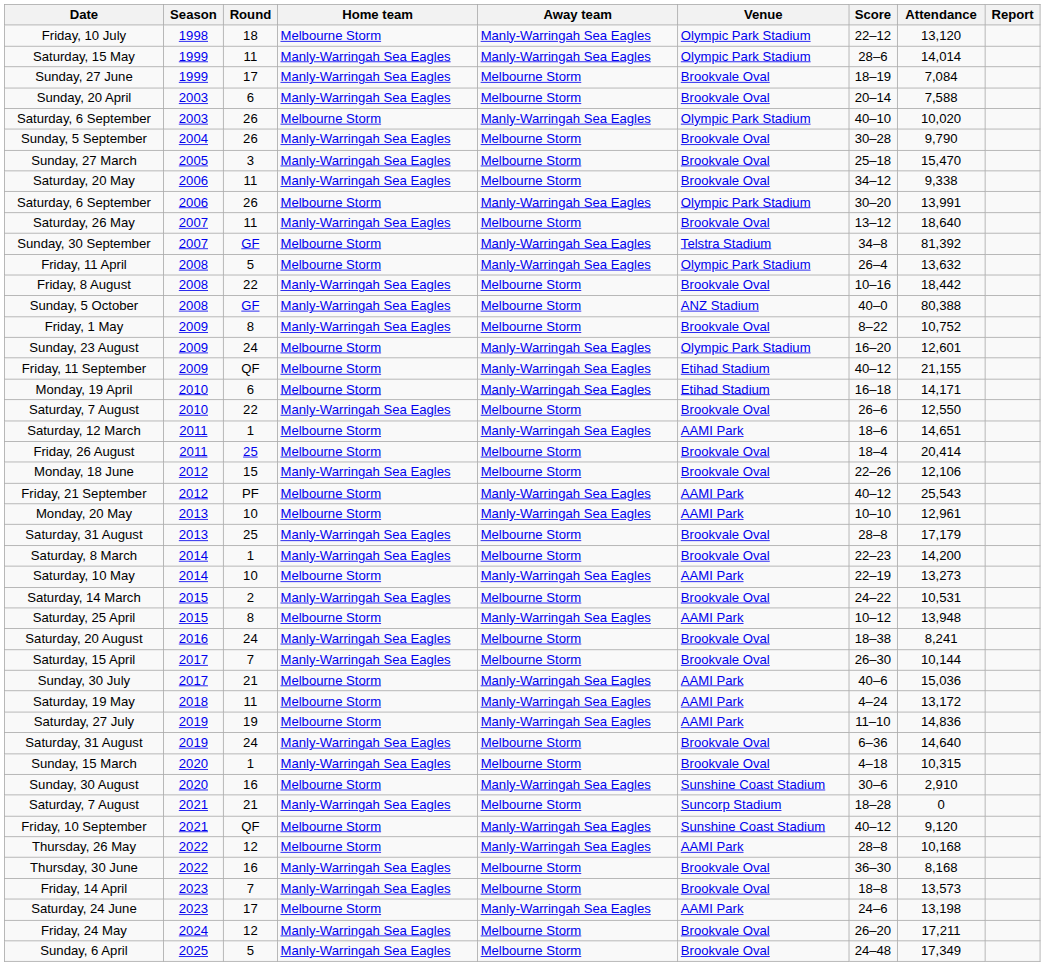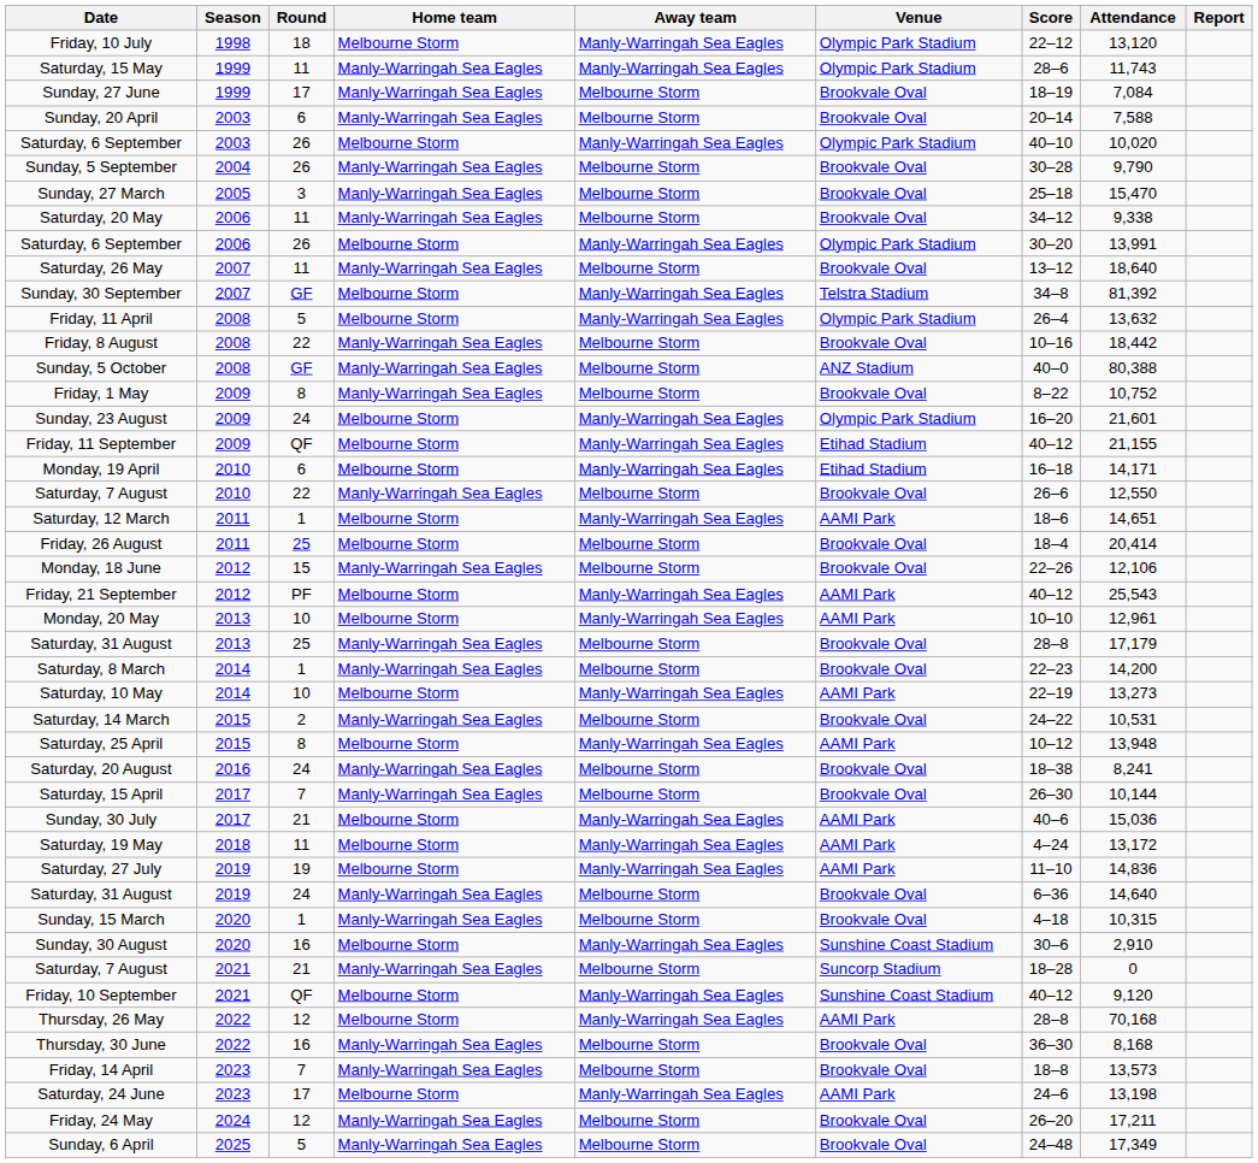 <table class="wikitable" style="text-align:center;" width="100%">
 <tr>
 <th>Date</th>
 <th>Season</th>
 <th>Round</th>
 <th>Home team</th>
 <th>Away team</th>
 <th>Venue</th>
 <th>Score</th>
 <th>Attendance</th>
 <th>Report</th>
 </tr>
 <tr>
 <td>Friday, 10 July</td>
 <td><a href='#'>1998</a></td>
 <td>18</td>
 <td style="text-align:left;"> <a href='#'>Melbourne Storm</a></td>
 <td style="text-align:left;"> <a href='#'>Manly-Warringah Sea Eagles</a></td>
 <td style="text-align:left;"><a href='#'>Olympic Park Stadium</a></td>
 <td>22–12</td>
 <td>13,120</td>
 <td></td>
 </tr>
 <tr>
 <td>Saturday, 15 May</td>
 <td><a href='#'>1999</a></td>
 <td>11</td>
 <td style="text-align:left;"> <a href='#'>Manly-Warringah Sea Eagles</a></td>
 <td style="text-align:left;"> <a href='#'>Manly-Warringah Sea Eagles</a></td>
 <td style="text-align:left;"><a href='#'>Olympic Park Stadium</a></td>
 <td>28–6</td>
-<td>14,014</td>
+<td>11,743</td>
 <td></td>
 </tr>
 <tr>
 <td>Sunday, 27 June</td>
 <td><a href='#'>1999</a></td>
 <td>17</td>
 <td style="text-align:left;"> <a href='#'>Manly-Warringah Sea Eagles</a></td>
 <td style="text-align:left;"> <a href='#'>Melbourne Storm</a></td>
 <td style="text-align:left;"><a href='#'>Brookvale Oval</a></td>
 <td>18–19</td>
 <td>7,084</td>
 <td></td>
 </tr>
 <tr>
 <td>Sunday, 20 April</td>
 <td><a href='#'>2003</a></td>
 <td>6</td>
 <td style="text-align:left;"> <a href='#'>Manly-Warringah Sea Eagles</a></td>
 <td style="text-align:left;"> <a href='#'>Melbourne Storm</a></td>
 <td style="text-align:left;"><a href='#'>Brookvale Oval</a></td>
 <td>20–14</td>
 <td>7,588</td>
 <td></td>
 </tr>
 <tr>
 <td>Saturday, 6 September</td>
 <td><a href='#'>2003</a></td>
 <td>26</td>
 <td style="text-align:left;"> <a href='#'>Melbourne Storm</a></td>
 <td style="text-align:left;"> <a href='#'>Manly-Warringah Sea Eagles</a></td>
 <td style="text-align:left;"><a href='#'>Olympic Park Stadium</a></td>
 <td>40–10</td>
 <td>10,020</td>
 <td></td>
 </tr>
 <tr>
 <td>Sunday, 5 September</td>
 <td><a href='#'>2004</a></td>
 <td>26</td>
 <td style="text-align:left;"> <a href='#'>Manly-Warringah Sea Eagles</a></td>
 <td style="text-align:left;"> <a href='#'>Melbourne Storm</a></td>
 <td style="text-align:left;"><a href='#'>Brookvale Oval</a></td>
 <td>30–28</td>
 <td>9,790</td>
 <td></td>
 </tr>
 <tr>
 <td>Sunday, 27 March</td>
 <td><a href='#'>2005</a></td>
 <td>3</td>
 <td style="text-align:left;"> <a href='#'>Manly-Warringah Sea Eagles</a></td>
 <td style="text-align:left;"> <a href='#'>Melbourne Storm</a></td>
 <td style="text-align:left;"><a href='#'>Brookvale Oval</a></td>
 <td>25–18</td>
 <td>15,470</td>
 <td></td>
 </tr>
 <tr>
 <td>Saturday, 20 May</td>
 <td><a href='#'>2006</a></td>
 <td>11</td>
 <td style="text-align:left;"> <a href='#'>Manly-Warringah Sea Eagles</a></td>
 <td style="text-align:left;"> <a href='#'>Melbourne Storm</a></td>
 <td style="text-align:left;"><a href='#'>Brookvale Oval</a></td>
 <td>34–12</td>
 <td>9,338</td>
 <td></td>
 </tr>
 <tr>
 <td>Saturday, 6 September</td>
 <td><a href='#'>2006</a></td>
 <td>26</td>
 <td style="text-align:left;"> <a href='#'>Melbourne Storm</a></td>
 <td style="text-align:left;"> <a href='#'>Manly-Warringah Sea Eagles</a></td>
 <td style="text-align:left;"><a href='#'>Olympic Park Stadium</a></td>
 <td>30–20</td>
 <td>13,991</td>
 <td></td>
 </tr>
 <tr>
 <td>Saturday, 26 May</td>
 <td><a href='#'>2007</a></td>
 <td>11</td>
 <td style="text-align:left;"> <a href='#'>Manly-Warringah Sea Eagles</a></td>
 <td style="text-align:left;"> <a href='#'>Melbourne Storm</a></td>
 <td style="text-align:left;"><a href='#'>Brookvale Oval</a></td>
 <td>13–12</td>
 <td>18,640</td>
 <td></td>
 </tr>
 <tr>
 <td>Sunday, 30 September</td>
 <td><a href='#'>2007</a></td>
 <td><a href='#'>GF</a></td>
 <td style="text-align:left;"> <a href='#'>Melbourne Storm</a></td>
 <td style="text-align:left;"> <a href='#'>Manly-Warringah Sea Eagles</a></td>
 <td style="text-align:left;"><a href='#'>Telstra Stadium</a></td>
 <td>34–8</td>
 <td>81,392</td>
 <td></td>
 </tr>
 <tr>
 <td>Friday, 11 April</td>
 <td><a href='#'>2008</a></td>
 <td>5</td>
 <td style="text-align:left;"> <a href='#'>Melbourne Storm</a></td>
 <td style="text-align:left;"> <a href='#'>Manly-Warringah Sea Eagles</a></td>
 <td style="text-align:left;"><a href='#'>Olympic Park Stadium</a></td>
 <td>26–4</td>
 <td>13,632</td>
 <td></td>
 </tr>
 <tr>
 <td>Friday, 8 August</td>
 <td><a href='#'>2008</a></td>
 <td>22</td>
 <td style="text-align:left;"> <a href='#'>Manly-Warringah Sea Eagles</a></td>
 <td style="text-align:left;"> <a href='#'>Melbourne Storm</a></td>
 <td style="text-align:left;"><a href='#'>Brookvale Oval</a></td>
 <td>10–16</td>
 <td>18,442</td>
 <td></td>
 </tr>
 <tr>
 <td>Sunday, 5 October</td>
 <td><a href='#'>2008</a></td>
 <td><a href='#'>GF</a></td>
 <td style="text-align:left;"> <a href='#'>Manly-Warringah Sea Eagles</a></td>
 <td style="text-align:left;"> <a href='#'>Melbourne Storm</a></td>
 <td style="text-align:left;"><a href='#'>ANZ Stadium</a></td>
 <td>40–0</td>
 <td>80,388</td>
 <td></td>
 </tr>
 <tr>
 <td>Friday, 1 May</td>
 <td><a href='#'>2009</a></td>
 <td>8</td>
 <td style="text-align:left;"> <a href='#'>Manly-Warringah Sea Eagles</a></td>
 <td style="text-align:left;"> <a href='#'>Melbourne Storm</a></td>
 <td style="text-align:left;"><a href='#'>Brookvale Oval</a></td>
 <td>8–22</td>
 <td>10,752</td>
 <td></td>
 </tr>
 <tr>
 <td>Sunday, 23 August</td>
 <td><a href='#'>2009</a></td>
 <td>24</td>
 <td style="text-align:left;"> <a href='#'>Melbourne Storm</a></td>
 <td style="text-align:left;"> <a href='#'>Manly-Warringah Sea Eagles</a></td>
 <td style="text-align:left;"><a href='#'>Olympic Park Stadium</a></td>
 <td>16–20</td>
-<td>12,601</td>
+<td>21,601</td>
 <td></td>
 </tr>
 <tr>
 <td>Friday, 11 September</td>
 <td><a href='#'>2009</a></td>
 <td>QF</td>
 <td style="text-align:left;"> <a href='#'>Melbourne Storm</a></td>
 <td style="text-align:left;"> <a href='#'>Manly-Warringah Sea Eagles</a></td>
 <td style="text-align:left;"><a href='#'>Etihad Stadium</a></td>
 <td>40–12</td>
 <td>21,155</td>
 <td></td>
 </tr>
 <tr>
 <td>Monday, 19 April</td>
 <td><a href='#'>2010</a></td>
 <td>6</td>
 <td style="text-align:left;"> <a href='#'>Melbourne Storm</a></td>
 <td style="text-align:left;"> <a href='#'>Manly-Warringah Sea Eagles</a></td>
 <td style="text-align:left;"><a href='#'>Etihad Stadium</a></td>
 <td>16–18</td>
 <td>14,171</td>
 <td></td>
 </tr>
 <tr>
 <td>Saturday, 7 August</td>
 <td><a href='#'>2010</a></td>
 <td>22</td>
 <td style="text-align:left;"> <a href='#'>Manly-Warringah Sea Eagles</a></td>
 <td style="text-align:left;"> <a href='#'>Melbourne Storm</a></td>
 <td style="text-align:left;"><a href='#'>Brookvale Oval</a></td>
 <td>26–6</td>
 <td>12,550</td>
 <td></td>
 </tr>
 <tr>
 <td>Saturday, 12 March</td>
 <td><a href='#'>2011</a></td>
 <td>1</td>
 <td style="text-align:left;"> <a href='#'>Melbourne Storm</a></td>
 <td style="text-align:left;"> <a href='#'>Manly-Warringah Sea Eagles</a></td>
 <td style="text-align:left;"><a href='#'>AAMI Park</a></td>
 <td>18–6</td>
 <td>14,651</td>
 <td></td>
 </tr>
 <tr>
 <td>Friday, 26 August</td>
 <td><a href='#'>2011</a></td>
 <td><a href='#'>25</a></td>
 <td style="text-align:left;"> <a href='#'>Melbourne Storm</a></td>
 <td style="text-align:left;"> <a href='#'>Melbourne Storm</a></td>
 <td style="text-align:left;"><a href='#'>Brookvale Oval</a></td>
 <td>18–4</td>
 <td>20,414</td>
 <td></td>
 </tr>
 <tr>
 <td>Monday, 18 June</td>
 <td><a href='#'>2012</a></td>
 <td>15</td>
 <td style="text-align:left;"> <a href='#'>Manly-Warringah Sea Eagles</a></td>
 <td style="text-align:left;"> <a href='#'>Melbourne Storm</a></td>
 <td style="text-align:left;"><a href='#'>Brookvale Oval</a></td>
 <td>22–26</td>
 <td>12,106</td>
 <td></td>
 </tr>
 <tr>
 <td>Friday, 21 September</td>
 <td><a href='#'>2012</a></td>
 <td>PF</td>
 <td style="text-align:left;"> <a href='#'>Melbourne Storm</a></td>
 <td style="text-align:left;"> <a href='#'>Manly-Warringah Sea Eagles</a></td>
 <td style="text-align:left;"><a href='#'>AAMI Park</a></td>
 <td>40–12</td>
 <td>25,543</td>
 <td></td>
 </tr>
 <tr>
 <td>Monday, 20 May</td>
 <td><a href='#'>2013</a></td>
 <td>10</td>
 <td style="text-align:left;"> <a href='#'>Melbourne Storm</a></td>
 <td style="text-align:left;"> <a href='#'>Manly-Warringah Sea Eagles</a></td>
 <td style="text-align:left;"><a href='#'>AAMI Park</a></td>
 <td>10–10</td>
 <td>12,961</td>
 <td></td>
 </tr>
 <tr>
 <td>Saturday, 31 August</td>
 <td><a href='#'>2013</a></td>
 <td>25</td>
 <td style="text-align:left;"> <a href='#'>Manly-Warringah Sea Eagles</a></td>
 <td style="text-align:left;"> <a href='#'>Melbourne Storm</a></td>
 <td style="text-align:left;"><a href='#'>Brookvale Oval</a></td>
 <td>28–8</td>
 <td>17,179</td>
 <td></td>
 </tr>
 <tr>
 <td>Saturday, 8 March</td>
 <td><a href='#'>2014</a></td>
 <td>1</td>
 <td style="text-align:left;"> <a href='#'>Manly-Warringah Sea Eagles</a></td>
 <td style="text-align:left;"> <a href='#'>Melbourne Storm</a></td>
 <td style="text-align:left;"><a href='#'>Brookvale Oval</a></td>
 <td>22–23</td>
 <td>14,200</td>
 <td></td>
 </tr>
 <tr>
 <td>Saturday, 10 May</td>
 <td><a href='#'>2014</a></td>
 <td>10</td>
 <td style="text-align:left;"> <a href='#'>Melbourne Storm</a></td>
 <td style="text-align:left;"> <a href='#'>Manly-Warringah Sea Eagles</a></td>
 <td style="text-align:left;"><a href='#'>AAMI Park</a></td>
 <td>22–19</td>
 <td>13,273</td>
 <td></td>
 </tr>
 <tr>
 <td>Saturday, 14 March</td>
 <td><a href='#'>2015</a></td>
 <td>2</td>
 <td style="text-align:left;"> <a href='#'>Manly-Warringah Sea Eagles</a></td>
 <td style="text-align:left;"> <a href='#'>Melbourne Storm</a></td>
 <td style="text-align:left;"><a href='#'>Brookvale Oval</a></td>
 <td>24–22</td>
 <td>10,531</td>
 <td></td>
 </tr>
 <tr>
 <td>Saturday, 25 April</td>
 <td><a href='#'>2015</a></td>
 <td>8</td>
 <td style="text-align:left;"> <a href='#'>Melbourne Storm</a></td>
 <td style="text-align:left;"> <a href='#'>Manly-Warringah Sea Eagles</a></td>
 <td style="text-align:left;"><a href='#'>AAMI Park</a></td>
 <td>10–12</td>
 <td>13,948</td>
 <td></td>
 </tr>
 <tr>
 <td>Saturday, 20 August</td>
 <td><a href='#'>2016</a></td>
 <td>24</td>
 <td style="text-align:left;"> <a href='#'>Manly-Warringah Sea Eagles</a></td>
 <td style="text-align:left;"> <a href='#'>Melbourne Storm</a></td>
 <td style="text-align:left;"><a href='#'>Brookvale Oval</a></td>
 <td>18–38</td>
 <td>8,241</td>
 <td></td>
 </tr>
 <tr>
 <td>Saturday, 15 April</td>
 <td><a href='#'>2017</a></td>
 <td>7</td>
 <td style="text-align:left;"> <a href='#'>Manly-Warringah Sea Eagles</a></td>
 <td style="text-align:left;"> <a href='#'>Melbourne Storm</a></td>
 <td style="text-align:left;"><a href='#'>Brookvale Oval</a></td>
 <td>26–30</td>
 <td>10,144</td>
 <td></td>
 </tr>
 <tr>
 <td>Sunday, 30 July</td>
 <td><a href='#'>2017</a></td>
 <td>21</td>
 <td style="text-align:left;"> <a href='#'>Melbourne Storm</a></td>
 <td style="text-align:left;"> <a href='#'>Manly-Warringah Sea Eagles</a></td>
 <td style="text-align:left;"><a href='#'>AAMI Park</a></td>
 <td>40–6</td>
 <td>15,036</td>
 <td></td>
 </tr>
 <tr>
 <td>Saturday, 19 May</td>
 <td><a href='#'>2018</a></td>
 <td>11</td>
 <td style="text-align:left;"> <a href='#'>Melbourne Storm</a></td>
 <td style="text-align:left;"> <a href='#'>Manly-Warringah Sea Eagles</a></td>
 <td style="text-align:left;"><a href='#'>AAMI Park</a></td>
 <td>4–24</td>
 <td>13,172</td>
 <td></td>
 </tr>
 <tr>
 <td>Saturday, 27 July</td>
 <td><a href='#'>2019</a></td>
 <td>19</td>
 <td style="text-align:left;"> <a href='#'>Melbourne Storm</a></td>
 <td style="text-align:left;"> <a href='#'>Manly-Warringah Sea Eagles</a></td>
 <td style="text-align:left;"><a href='#'>AAMI Park</a></td>
 <td>11–10</td>
 <td>14,836</td>
 <td></td>
 </tr>
 <tr>
 <td>Saturday, 31 August</td>
 <td><a href='#'>2019</a></td>
 <td>24</td>
 <td style="text-align:left;"> <a href='#'>Manly-Warringah Sea Eagles</a></td>
 <td style="text-align:left;"> <a href='#'>Melbourne Storm</a></td>
 <td style="text-align:left;"><a href='#'>Brookvale Oval</a></td>
 <td>6–36</td>
 <td>14,640</td>
 <td></td>
 </tr>
 <tr>
 <td>Sunday, 15 March</td>
 <td><a href='#'>2020</a></td>
 <td>1</td>
 <td style="text-align:left;"> <a href='#'>Manly-Warringah Sea Eagles</a></td>
 <td style="text-align:left;"> <a href='#'>Melbourne Storm</a></td>
 <td style="text-align:left;"><a href='#'>Brookvale Oval</a></td>
 <td>4–18</td>
 <td>10,315</td>
 <td></td>
 </tr>
 <tr>
 <td>Sunday, 30 August</td>
 <td><a href='#'>2020</a></td>
 <td>16</td>
 <td style="text-align:left;"> <a href='#'>Melbourne Storm</a></td>
 <td style="text-align:left;"> <a href='#'>Manly-Warringah Sea Eagles</a></td>
 <td style="text-align:left;"><a href='#'>Sunshine Coast Stadium</a></td>
 <td>30–6</td>
 <td>2,910</td>
 <td></td>
 </tr>
 <tr>
 <td>Saturday, 7 August</td>
 <td><a href='#'>2021</a></td>
 <td>21</td>
 <td style="text-align:left;"> <a href='#'>Manly-Warringah Sea Eagles</a></td>
 <td style="text-align:left;"> <a href='#'>Melbourne Storm</a></td>
 <td style="text-align:left;"><a href='#'>Suncorp Stadium</a></td>
 <td>18–28</td>
 <td>0</td>
 <td></td>
 </tr>
 <tr>
 <td>Friday, 10 September</td>
 <td><a href='#'>2021</a></td>
 <td>QF</td>
 <td style="text-align:left;"> <a href='#'>Melbourne Storm</a></td>
 <td style="text-align:left;"> <a href='#'>Manly-Warringah Sea Eagles</a></td>
 <td style="text-align:left;"><a href='#'>Sunshine Coast Stadium</a></td>
 <td>40–12</td>
 <td>9,120</td>
 <td></td>
 </tr>
 <tr>
 <td>Thursday, 26 May</td>
 <td><a href='#'>2022</a></td>
 <td>12</td>
 <td style="text-align:left;"> <a href='#'>Melbourne Storm</a></td>
 <td style="text-align:left;"> <a href='#'>Manly-Warringah Sea Eagles</a></td>
 <td style="text-align:left;"><a href='#'>AAMI Park</a></td>
 <td>28–8</td>
-<td>10,168</td>
+<td>70,168</td>
 <td></td>
 </tr>
 <tr>
 <td>Thursday, 30 June</td>
 <td><a href='#'>2022</a></td>
 <td>16</td>
 <td style="text-align:left;"> <a href='#'>Manly-Warringah Sea Eagles</a></td>
 <td style="text-align:left;"> <a href='#'>Melbourne Storm</a></td>
 <td style="text-align:left;"><a href='#'>Brookvale Oval</a></td>
 <td>36–30</td>
 <td>8,168</td>
 <td></td>
 </tr>
 <tr>
 <td>Friday, 14 April</td>
 <td><a href='#'>2023</a></td>
 <td>7</td>
 <td style="text-align:left;"> <a href='#'>Manly-Warringah Sea Eagles</a></td>
 <td style="text-align:left;"> <a href='#'>Melbourne Storm</a></td>
 <td style="text-align:left;"><a href='#'>Brookvale Oval</a></td>
 <td>18–8</td>
 <td>13,573</td>
 <td></td>
 </tr>
 <tr>
 <td>Saturday, 24 June</td>
 <td><a href='#'>2023</a></td>
 <td>17</td>
 <td style="text-align:left;"> <a href='#'>Melbourne Storm</a></td>
 <td style="text-align:left;"> <a href='#'>Manly-Warringah Sea Eagles</a></td>
 <td style="text-align:left;"><a href='#'>AAMI Park</a></td>
 <td>24–6</td>
 <td>13,198</td>
 <td></td>
 </tr>
 <tr>
 <td>Friday, 24 May</td>
 <td><a href='#'>2024</a></td>
 <td>12</td>
 <td style="text-align:left;"> <a href='#'>Manly-Warringah Sea Eagles</a></td>
 <td style="text-align:left;"> <a href='#'>Melbourne Storm</a></td>
 <td style="text-align:left;"><a href='#'>Brookvale Oval</a></td>
 <td>26–20</td>
 <td>17,211</td>
 <td></td>
 </tr>
 <tr>
 <td>Sunday, 6 April</td>
 <td><a href='#'>2025</a></td>
 <td>5</td>
 <td style="text-align:left;"> <a href='#'>Manly-Warringah Sea Eagles</a></td>
 <td style="text-align:left;"> <a href='#'>Melbourne Storm</a></td>
 <td style="text-align:left;"><a href='#'>Brookvale Oval</a></td>
 <td>24–48</td>
 <td>17,349</td>
 <td></td>
 </tr>
 </table>
